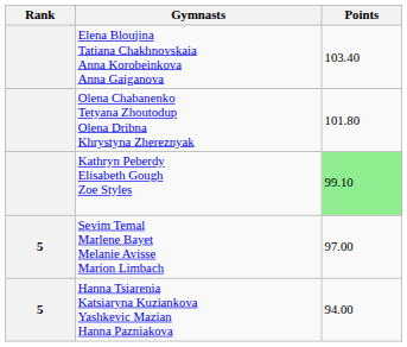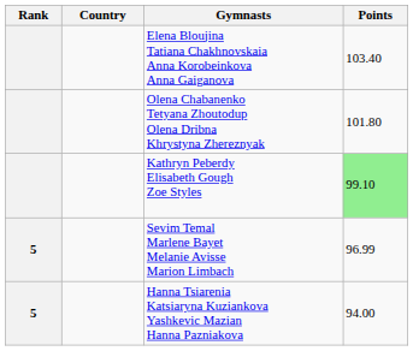 <table class="wikitable" width=500>
 <tr bgcolor="#efefef">
 <th>Rank</th>
+<th>Country</th>
 <th>Gymnasts</th>
 <th>Points</th>
 </tr>
 <tr>
 <th></th>
+<td></td>
 <td><a href='#'>Elena Bloujina</a> <br> <a href='#'>Tatiana Chakhnovskaia</a> <br> <a href='#'>Anna Korobeinkova</a><br> <a href='#'>Anna Gaiganova</a></td>
 <td>103.40</td>
 </tr>
 <tr>
 <th></th>
+<td></td>
 <td><a href='#'>Olena Chabanenko</a> <br> <a href='#'>Tetyana Zhoutodup</a> <br> <a href='#'>Olena Dribna</a> <br> <a href='#'>Khrystyna Zhereznyak</a></td>
 <td>101.80</td>
 </tr>
 <tr>
 <th></th>
+<td></td>
 <td><a href='#'>Kathryn Peberdy</a> <br> <a href='#'>Elisabeth Gough</a> <br> <a href='#'>Zoe Styles</a> <br>  </td>
 <td style="background: lightgreen;">99.10</td>
 </tr>
 <tr>
 <th>5</th>
+<td></td>
 <td><a href='#'>Sevim Temal</a> <br> <a href='#'>Marlene Bayet</a> <br> <a href='#'>Melanie Avisse</a> <br> <a href='#'>Marion Limbach</a></td>
-<td>97.00</td>
+<td>96.99</td>
 </tr>
 <tr>
 <th>5</th>
+<td></td>
 <td><a href='#'>Hanna Tsiarenia</a> <br> <a href='#'>Katsiaryna Kuziankova</a> <br> <a href='#'>Yashkevic Mazian</a> <br> <a href='#'>Hanna Pazniakova</a></td>
 <td>94.00</td>
 </tr>
 </table>
